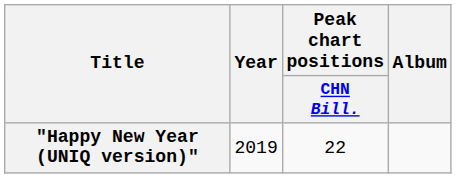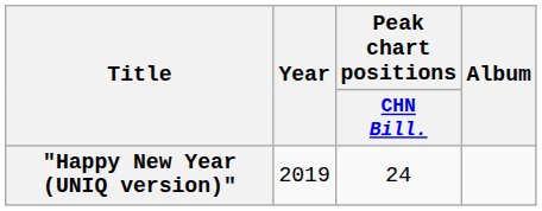 <table class="wikitable plainrowheaders" style="text-align:center;">
 <tr>
 <th scope="col" rowspan="2" style="width:12em;">Title</th>
 <th scope="col" rowspan="2">Year</th>
 <th scope="col" colspan="1">Peak chart positions</th>
 <th scope="col" rowspan="2">Album</th>
 </tr>
 <tr>
 <th scope="col" style="width:3em;font-size:90%;"><a href='#'>CHN<br><em>Bill.</em></a><br></th>
 </tr>
 <tr>
 <th scope="row">"Happy New Year (UNIQ version)"</th>
 <td>2019</td>
-<td>22</td>
+<td>24</td>
 <td></td>
 </tr>
 </table>
